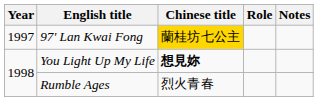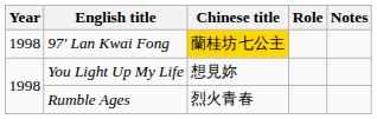 <table class="wikitable">
 <tr>
 <th>Year</th>
 <th>English title</th>
 <th>Chinese title</th>
 <th>Role</th>
 <th>Notes</th>
 </tr>
 <tr>
-<td>1997</td>
+<td>1998</td>
 <td><em>97' Lan Kwai Fong</em></td>
 <td style="background: gold;">蘭桂坊七公主</td>
 <td></td>
 <td></td>
 </tr>
 <tr>
 <td rowspan=2>1998</td>
 <td><em>You Light Up My Life</em></td>
-<td><strong>想見妳</strong></td>
+<td>想見妳</td>
 <td></td>
 <td></td>
 </tr>
 <tr>
 <td><em>Rumble Ages</em></td>
 <td>烈火青春</td>
 <td></td>
 <td></td>
 </tr>
 </table>
